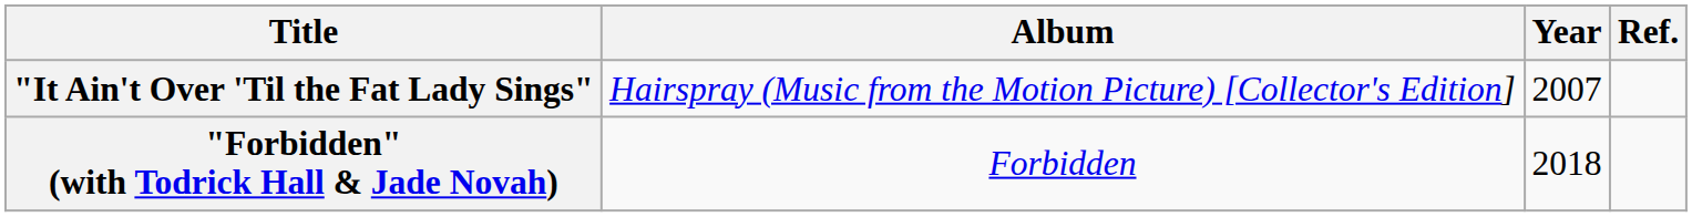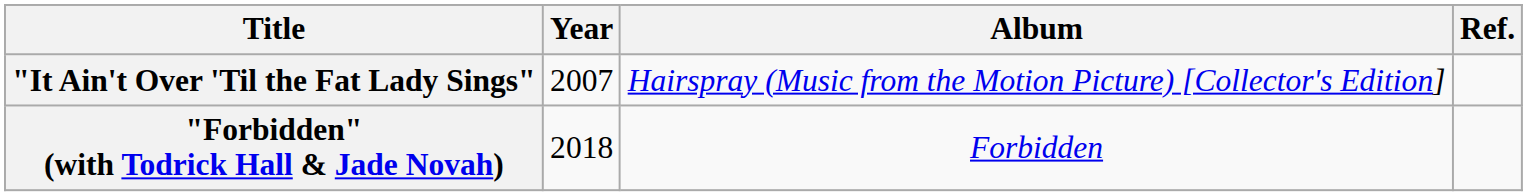 <table class="wikitable plainrowheaders" style="text-align:center;" border="1">
 <tr>
 <th scope="col" rowspan="1">Title</th>
+<th scope="col" rowspan="1">Year</th>
 <th scope="col" rowspan="1">Album</th>
-<th scope="col" rowspan="1">Year</th>
 <th>Ref.</th>
 </tr>
 <tr>
 <th scope="row">"It Ain't Over 'Til the Fat Lady Sings"</th>
+<td>2007</td>
 <td><em><a href='#'>Hairspray (Music from the Motion Picture) [Collector's Edition</a>]</em></td>
-<td>2007</td>
 <td></td>
 </tr>
 <tr>
 <th scope="row">"Forbidden"<br><span>(with <a href='#'>Todrick Hall</a> & <a href='#'>Jade Novah</a>)</span></th>
+<td>2018</td>
 <td><em><a href='#'>Forbidden</a></em></td>
-<td>2018</td>
 <td></td>
 </tr>
 </table>
